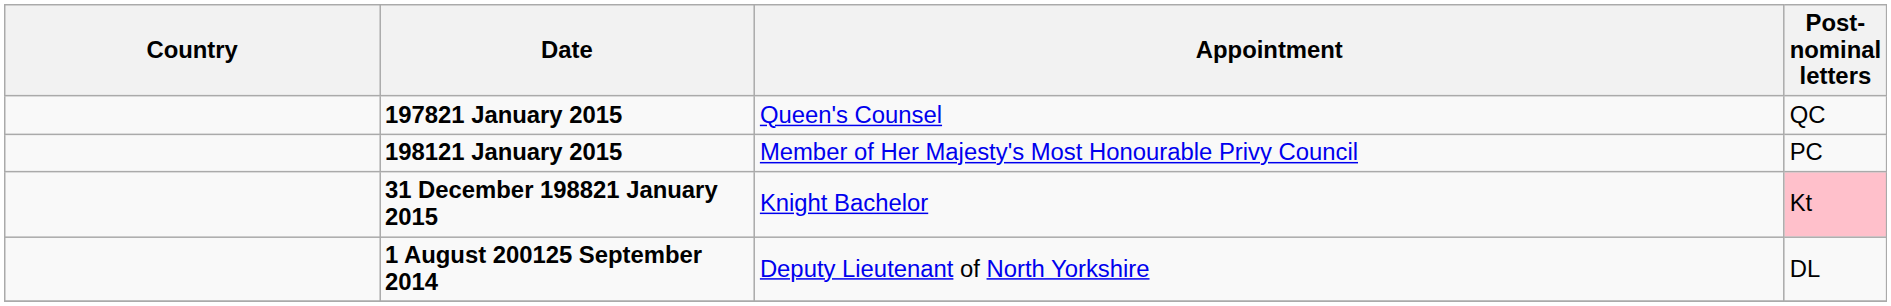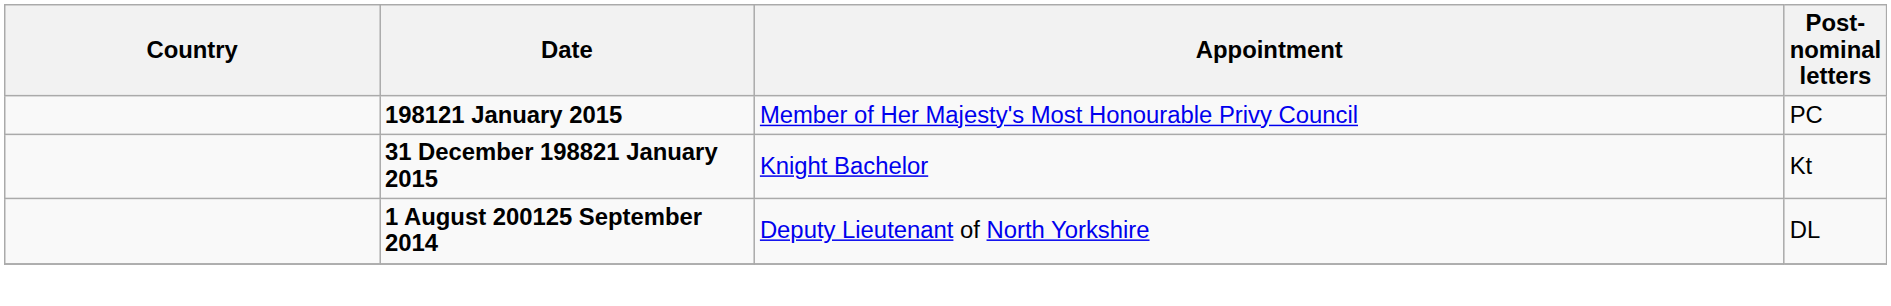 <table class="wikitable" style="width:100%;">
 <tr>
 <th style="width:20%;">Country</th>
 <th style="width:20%;">Date</th>
 <th style="width:55%;">Appointment</th>
 <th style="width:5%;">Post-nominal letters</th>
-</tr>
-<tr>
-<td></td>
-<td><strong>197821 January 2015</strong></td>
-<td><a href='#'>Queen's Counsel</a></td>
-<td>QC</td>
 </tr>
 <tr>
 <td></td>
 <td><strong>198121 January 2015</strong></td>
 <td><a href='#'>Member of Her Majesty's Most Honourable Privy Council</a></td>
 <td>PC</td>
 </tr>
 <tr>
 <td></td>
 <td><strong>31 December 198821 January 2015</strong></td>
 <td><a href='#'>Knight Bachelor</a></td>
-<td style="background: pink;">Kt</td>
+<td>Kt</td>
 </tr>
 <tr>
 <td></td>
 <td><strong>1 August 200125 September 2014</strong></td>
 <td><a href='#'>Deputy Lieutenant</a> of <a href='#'>North Yorkshire</a></td>
 <td>DL</td>
 </tr>
 <tr>
 </tr>
 </table>
